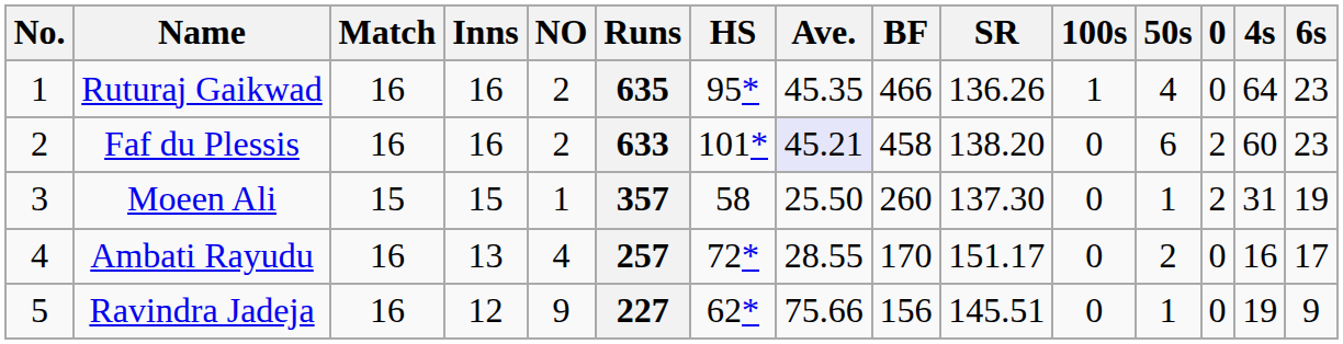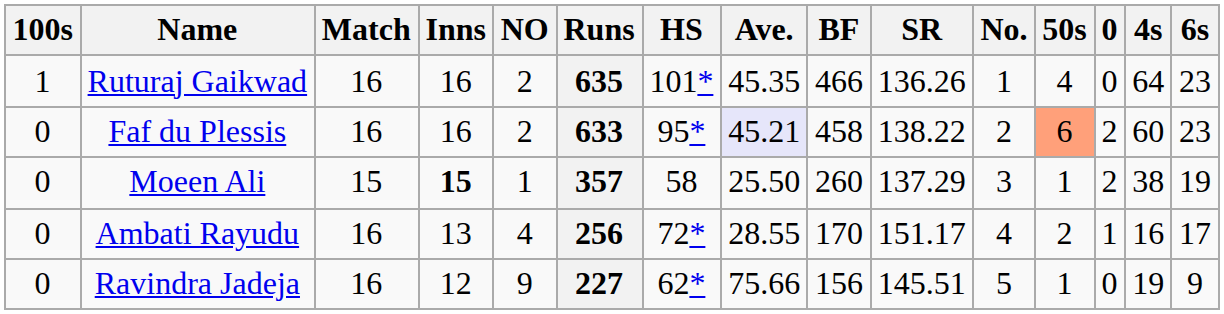 <table class="wikitable sortable" style="text-align: center;">
 <tr>
-<th>No.</th>
+<th>100s</th>
 <th>Name</th>
 <th>Match</th>
 <th>Inns</th>
 <th>NO</th>
 <th>Runs</th>
 <th>HS</th>
 <th>Ave.</th>
 <th>BF</th>
 <th>SR</th>
-<th>100s</th>
+<th>No.</th>
 <th>50s</th>
 <th>0</th>
 <th>4s</th>
 <th>6s</th>
 </tr>
 <tr>
 <td>1</td>
 <td><a href='#'>Ruturaj Gaikwad</a></td>
 <td>16</td>
 <td>16</td>
 <td>2</td>
 <th>635</th>
-<td>95<a href='#'>*</a></td>
+<td>101<a href='#'>*</a></td>
 <td>45.35</td>
 <td>466</td>
 <td>136.26</td>
 <td>1</td>
 <td>4</td>
 <td>0</td>
 <td>64</td>
 <td>23</td>
 </tr>
 <tr>
-<td>2</td>
+<td>0</td>
 <td><a href='#'>Faf du Plessis</a></td>
 <td>16</td>
 <td>16</td>
 <td>2</td>
 <th>633</th>
-<td>101<a href='#'>*</a></td>
+<td>95<a href='#'>*</a></td>
 <td style="background: lavender;">45.21</td>
 <td>458</td>
-<td>138.20</td>
-<td>0</td>
-<td>6</td>
+<td>138.22</td>
+<td>2</td>
+<td style="background: lightsalmon;">6</td>
 <td>2</td>
 <td>60</td>
 <td>23</td>
 </tr>
 <tr>
-<td>3</td>
+<td>0</td>
 <td><a href='#'>Moeen Ali</a></td>
 <td>15</td>
-<td>15</td>
+<td><strong>15</strong></td>
 <td>1</td>
 <th>357</th>
 <td>58</td>
 <td>25.50</td>
 <td>260</td>
-<td>137.30</td>
-<td>0</td>
+<td>137.29</td>
+<td>3</td>
 <td>1</td>
 <td>2</td>
-<td>31</td>
+<td>38</td>
 <td>19</td>
 </tr>
 <tr>
-<td>4</td>
+<td>0</td>
 <td><a href='#'>Ambati Rayudu</a></td>
 <td>16</td>
 <td>13</td>
 <td>4</td>
-<th>257</th>
+<th>256</th>
 <td>72<a href='#'>*</a></td>
 <td>28.55</td>
 <td>170</td>
 <td>151.17</td>
-<td>0</td>
+<td>4</td>
 <td>2</td>
-<td>0</td>
+<td>1</td>
 <td>16</td>
 <td>17</td>
 </tr>
 <tr>
-<td>5</td>
+<td>0</td>
 <td><a href='#'>Ravindra Jadeja</a></td>
 <td>16</td>
 <td>12</td>
 <td>9</td>
 <th>227</th>
 <td>62<a href='#'>*</a></td>
 <td>75.66</td>
 <td>156</td>
 <td>145.51</td>
-<td>0</td>
+<td>5</td>
 <td>1</td>
 <td>0</td>
 <td>19</td>
 <td>9</td>
 </tr>
 </table>
